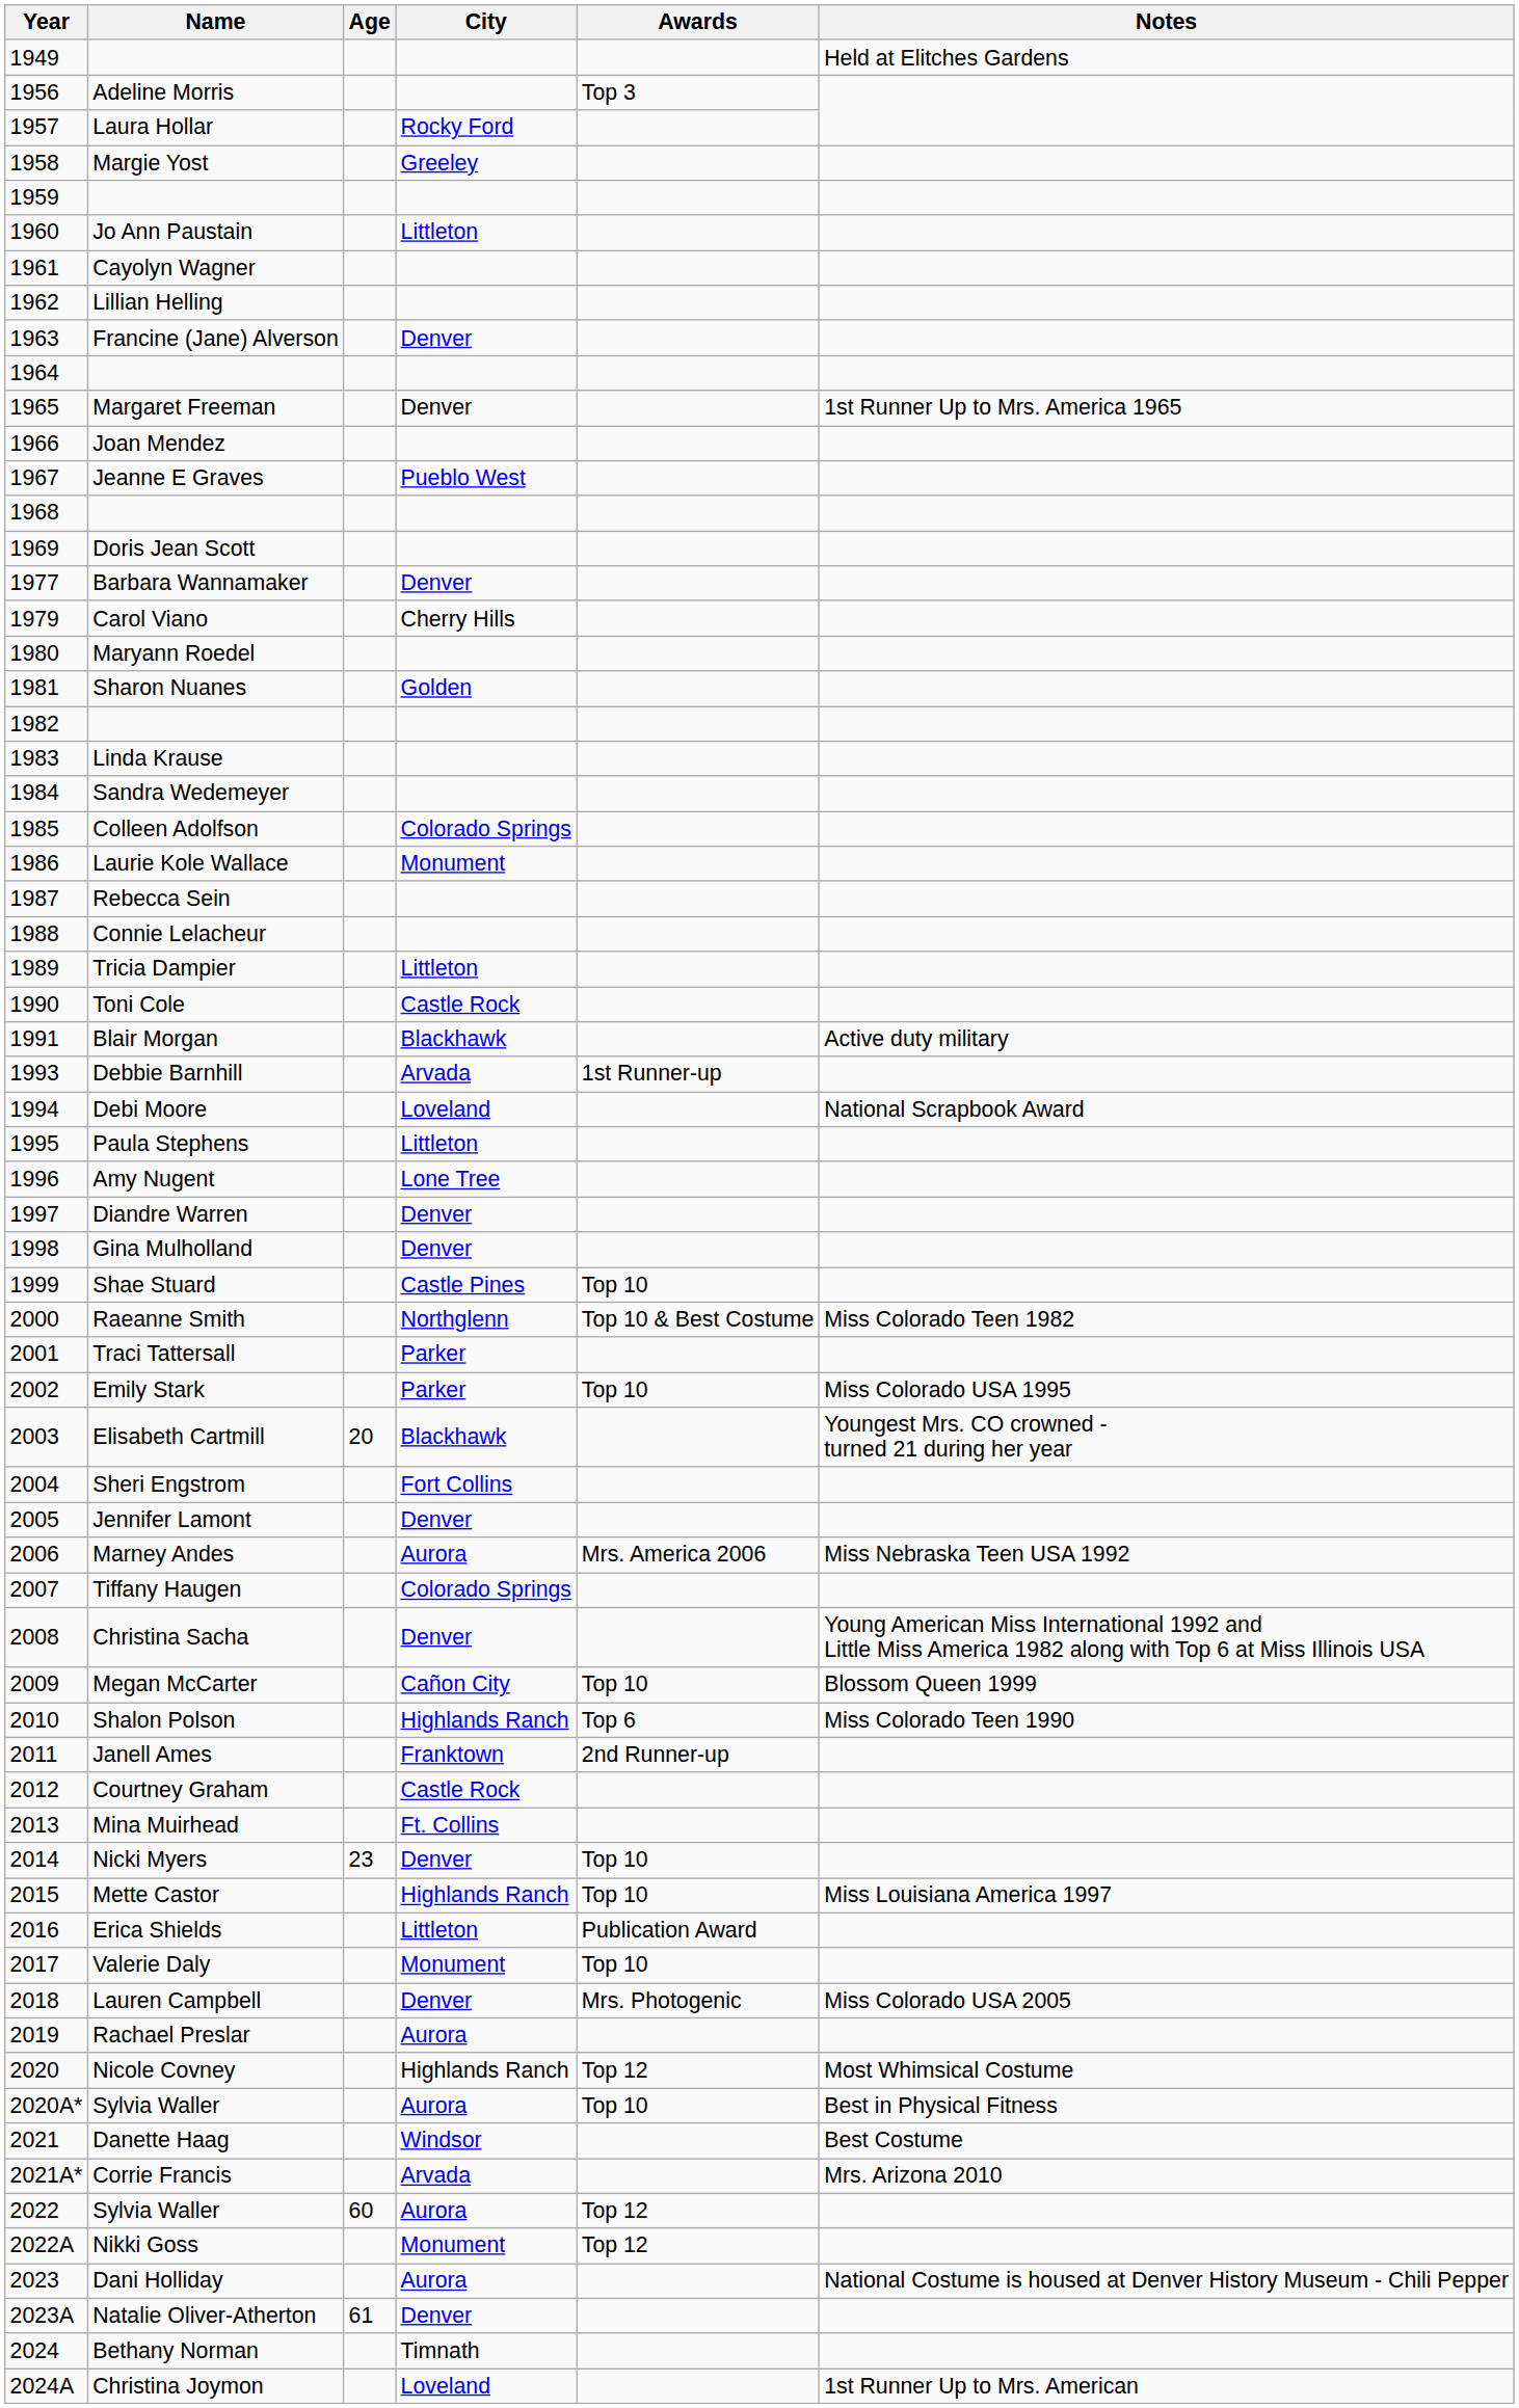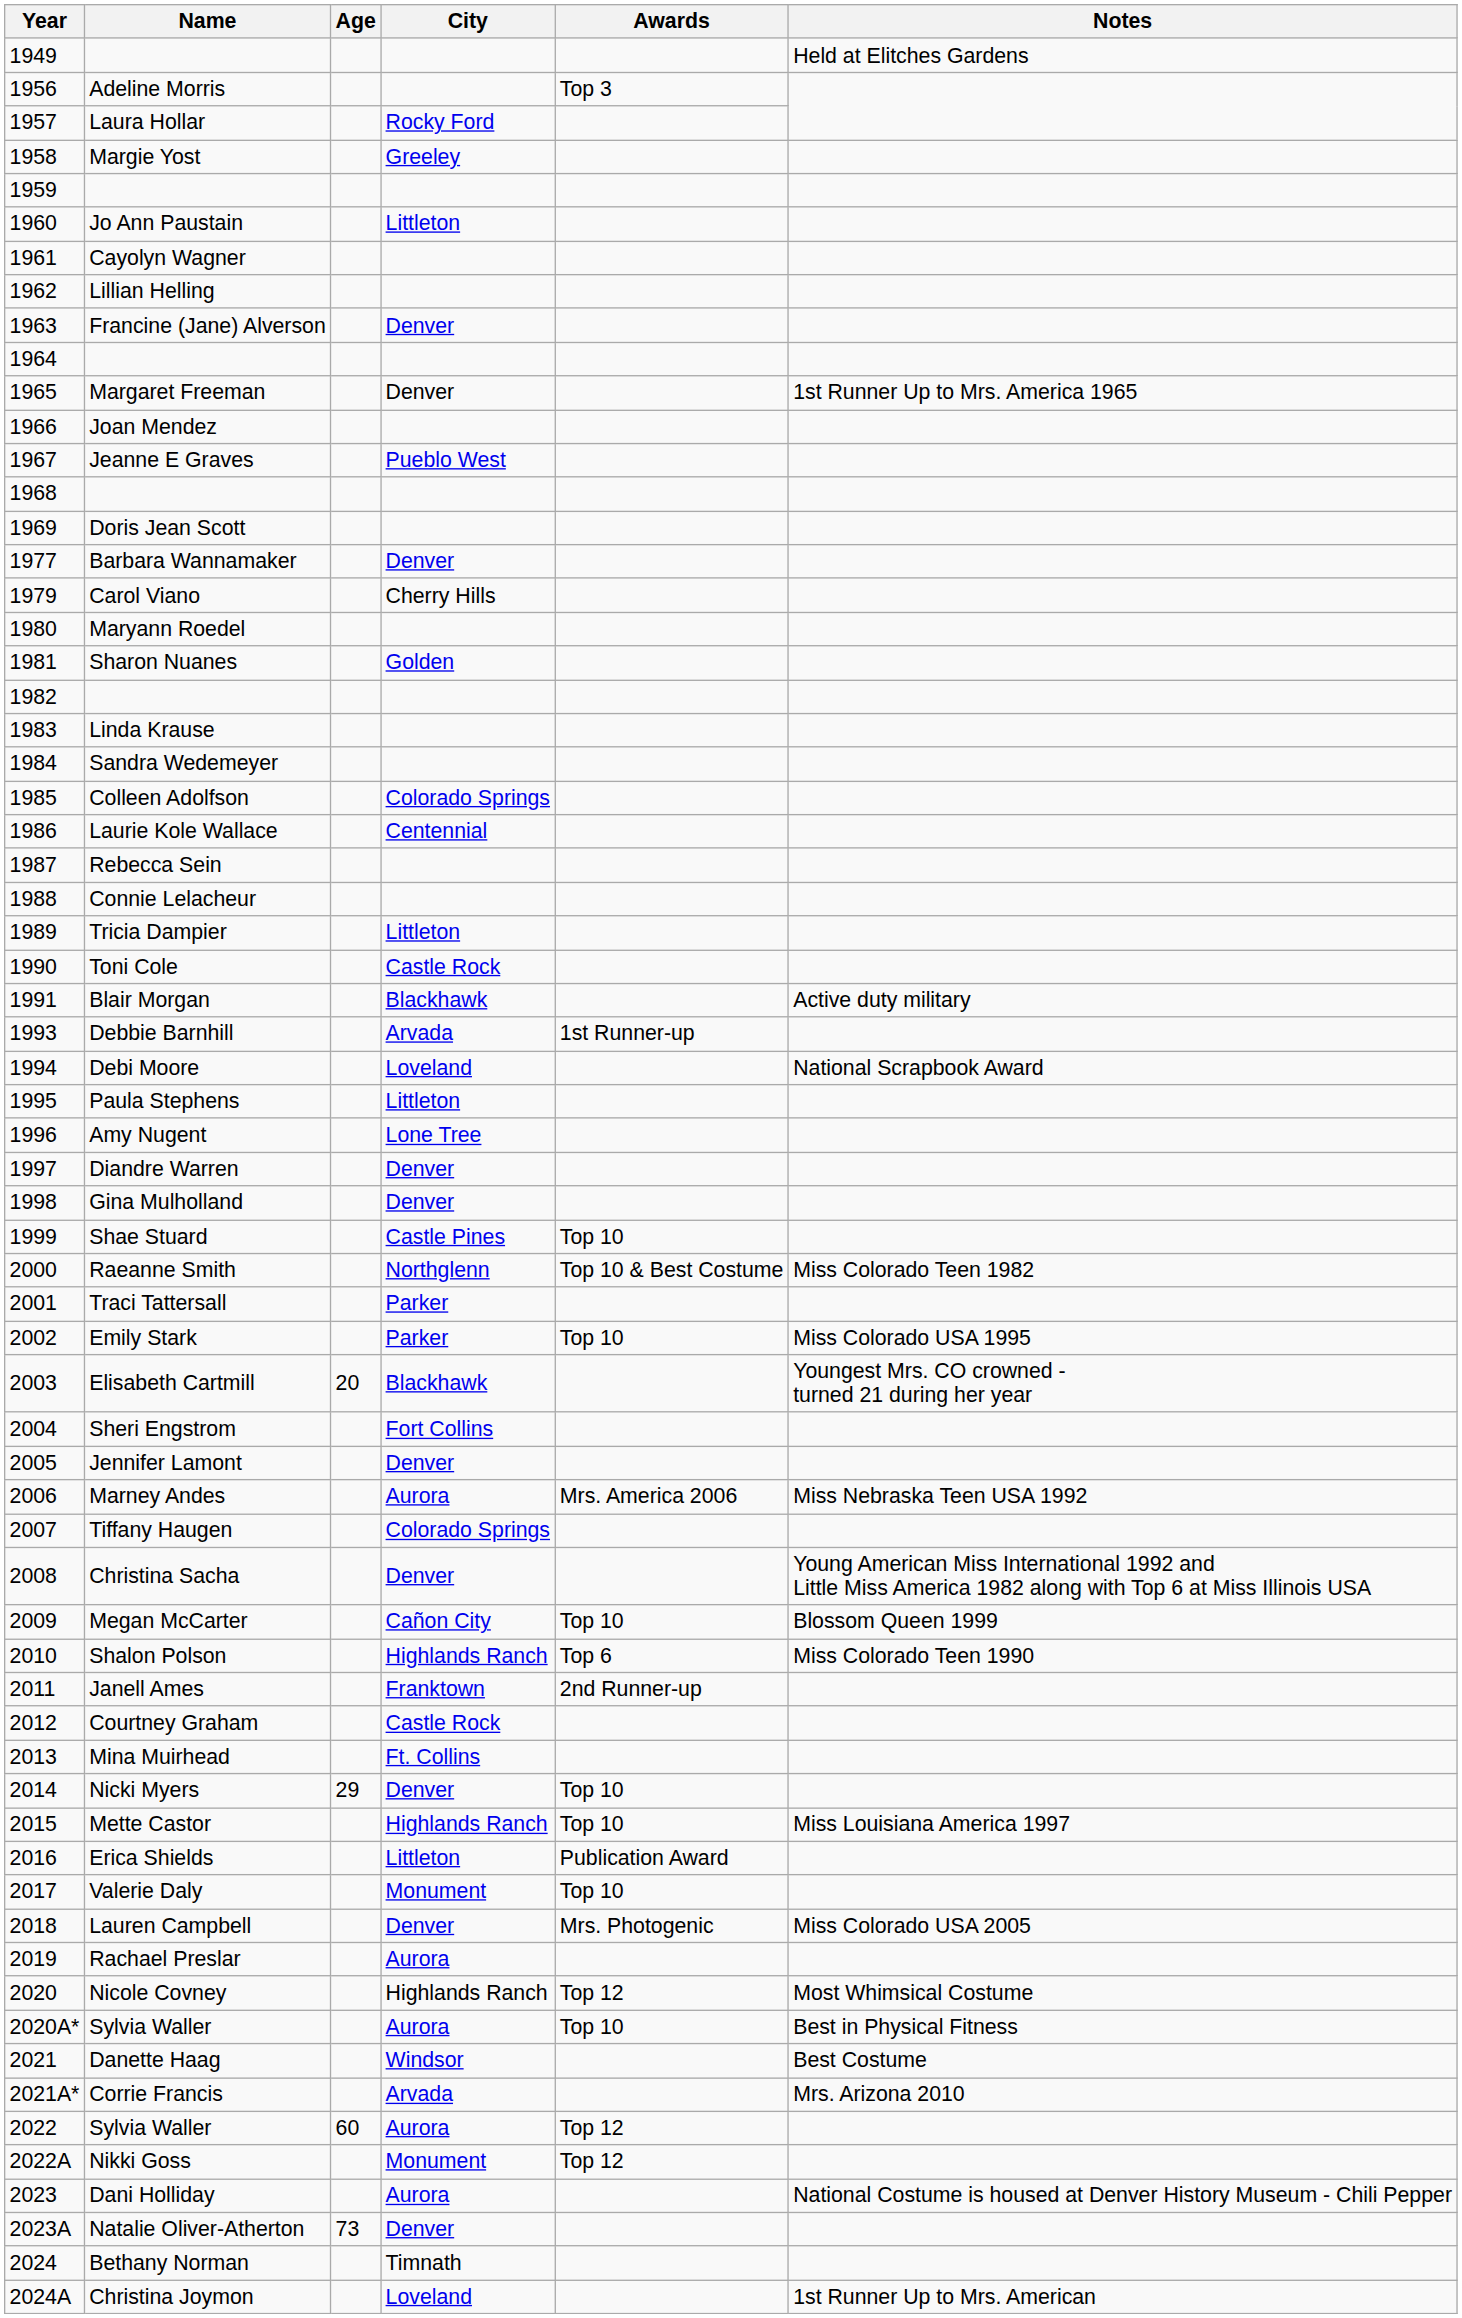 <table class="wikitable">
 <tr>
 <th>Year</th>
 <th>Name</th>
 <th>Age</th>
 <th>City</th>
 <th>Awards</th>
 <th>Notes</th>
 </tr>
 <tr>
 <td>1949</td>
 <td></td>
 <td></td>
 <td></td>
 <td></td>
 <td>Held at Elitches Gardens</td>
 </tr>
 <tr>
 <td>1956</td>
 <td>Adeline Morris</td>
 <td></td>
 <td></td>
 <td>Top 3</td>
 </tr>
 <tr>
 <td>1957</td>
 <td>Laura Hollar</td>
 <td></td>
 <td><a href='#'>Rocky Ford</a></td>
 <td></td>
 </tr>
 <tr>
 <td>1958</td>
 <td>Margie Yost</td>
 <td></td>
 <td><a href='#'>Greeley</a></td>
 <td></td>
 <td></td>
 </tr>
 <tr>
 <td>1959</td>
 <td></td>
 <td></td>
 <td></td>
 <td></td>
 <td></td>
 </tr>
 <tr>
 <td>1960</td>
 <td>Jo Ann Paustain</td>
 <td></td>
 <td><a href='#'>Littleton</a></td>
 <td></td>
 <td></td>
 </tr>
 <tr>
 <td>1961</td>
 <td>Cayolyn Wagner</td>
 <td></td>
 <td></td>
 <td></td>
 <td></td>
 </tr>
 <tr>
 <td>1962</td>
 <td>Lillian Helling</td>
 <td></td>
 <td></td>
 <td></td>
 <td></td>
 </tr>
 <tr>
 <td>1963</td>
 <td>Francine (Jane) Alverson</td>
 <td></td>
 <td><a href='#'>Denver</a></td>
 <td></td>
 <td></td>
 </tr>
 <tr>
 <td>1964</td>
 <td></td>
 <td></td>
 <td></td>
 <td></td>
 <td></td>
 </tr>
 <tr>
 <td>1965</td>
 <td>Margaret Freeman</td>
 <td></td>
 <td>Denver</td>
 <td></td>
 <td>1st Runner Up to Mrs. America 1965</td>
 </tr>
 <tr>
 <td>1966</td>
 <td>Joan Mendez</td>
 <td></td>
 <td></td>
 <td></td>
 <td></td>
 </tr>
 <tr>
 <td>1967</td>
 <td>Jeanne E Graves</td>
 <td></td>
 <td><a href='#'>Pueblo West</a></td>
 <td></td>
 <td></td>
 </tr>
 <tr>
 <td>1968</td>
 <td></td>
 <td></td>
 <td></td>
 <td></td>
 <td></td>
 </tr>
 <tr>
 <td>1969</td>
 <td>Doris Jean Scott</td>
 <td></td>
 <td></td>
 <td></td>
 <td></td>
 </tr>
 <tr>
 <td>1977</td>
 <td>Barbara Wannamaker</td>
 <td></td>
 <td><a href='#'>Denver</a></td>
 <td></td>
 <td></td>
 </tr>
 <tr>
 <td>1979</td>
 <td>Carol Viano</td>
 <td></td>
 <td>Cherry Hills</td>
 <td></td>
 <td></td>
 </tr>
 <tr>
 <td>1980</td>
 <td>Maryann Roedel</td>
 <td></td>
 <td></td>
 <td></td>
 <td></td>
 </tr>
 <tr>
 <td>1981</td>
 <td>Sharon Nuanes</td>
 <td></td>
 <td><a href='#'>Golden</a></td>
 <td></td>
 <td></td>
 </tr>
 <tr>
 <td>1982</td>
 <td></td>
 <td></td>
 <td></td>
 <td></td>
 <td></td>
 </tr>
 <tr>
 <td>1983</td>
 <td>Linda Krause</td>
 <td></td>
 <td></td>
 <td></td>
 <td></td>
 </tr>
 <tr>
 <td>1984</td>
 <td>Sandra Wedemeyer</td>
 <td></td>
 <td></td>
 <td></td>
 <td></td>
 </tr>
 <tr>
 <td>1985</td>
 <td>Colleen Adolfson</td>
 <td></td>
 <td><a href='#'>Colorado Springs</a></td>
 <td></td>
 <td></td>
 </tr>
 <tr>
 <td>1986</td>
 <td>Laurie Kole Wallace</td>
 <td></td>
-<td><a href='#'>Monument</a></td>
+<td><a href='#'>Centennial</a></td>
 <td></td>
 <td></td>
 </tr>
 <tr>
 <td>1987</td>
 <td>Rebecca Sein</td>
 <td></td>
 <td></td>
 <td></td>
 <td></td>
 </tr>
 <tr>
 <td>1988</td>
 <td>Connie Lelacheur</td>
 <td></td>
 <td></td>
 <td></td>
 <td></td>
 </tr>
 <tr>
 <td>1989</td>
 <td>Tricia Dampier</td>
 <td></td>
 <td><a href='#'>Littleton</a></td>
 <td></td>
 <td></td>
 </tr>
 <tr>
 <td>1990</td>
 <td>Toni Cole</td>
 <td></td>
 <td><a href='#'>Castle Rock</a></td>
 <td></td>
 <td></td>
 </tr>
 <tr>
 <td>1991</td>
 <td>Blair Morgan</td>
 <td></td>
 <td><a href='#'>Blackhawk</a></td>
 <td></td>
 <td>Active duty military</td>
 </tr>
 <tr>
 <td>1993</td>
 <td>Debbie Barnhill</td>
 <td></td>
 <td><a href='#'>Arvada</a></td>
 <td>1st Runner-up</td>
 <td></td>
 </tr>
 <tr>
 <td>1994</td>
 <td>Debi Moore</td>
 <td></td>
 <td><a href='#'>Loveland</a></td>
 <td></td>
 <td>National Scrapbook Award</td>
 </tr>
 <tr>
 <td>1995</td>
 <td>Paula Stephens</td>
 <td></td>
 <td><a href='#'>Littleton</a></td>
 <td></td>
 <td></td>
 </tr>
 <tr>
 <td>1996</td>
 <td>Amy Nugent</td>
 <td></td>
 <td><a href='#'>Lone Tree</a></td>
 <td></td>
 <td></td>
 </tr>
 <tr>
 <td>1997</td>
 <td>Diandre Warren</td>
 <td></td>
 <td><a href='#'>Denver</a></td>
 <td></td>
 <td></td>
 </tr>
 <tr>
 <td>1998</td>
 <td>Gina Mulholland</td>
 <td></td>
 <td><a href='#'>Denver</a></td>
 <td></td>
 <td></td>
 </tr>
 <tr>
 <td>1999</td>
 <td>Shae Stuard</td>
 <td></td>
 <td><a href='#'>Castle Pines</a></td>
 <td>Top 10</td>
 <td></td>
 </tr>
 <tr>
 <td>2000</td>
 <td>Raeanne Smith</td>
 <td></td>
 <td><a href='#'>Northglenn</a></td>
 <td>Top 10 & Best Costume</td>
 <td>Miss Colorado Teen 1982</td>
 </tr>
 <tr>
 <td>2001</td>
 <td>Traci Tattersall</td>
 <td></td>
 <td><a href='#'>Parker</a></td>
 <td></td>
 <td></td>
 </tr>
 <tr>
 <td>2002</td>
 <td>Emily Stark</td>
 <td></td>
 <td><a href='#'>Parker</a></td>
 <td>Top 10</td>
 <td>Miss Colorado USA 1995</td>
 </tr>
 <tr>
 <td>2003</td>
 <td>Elisabeth Cartmill</td>
 <td>20</td>
 <td><a href='#'>Blackhawk</a></td>
 <td></td>
 <td>Youngest Mrs. CO crowned -<br>turned 21 during her year</td>
 </tr>
 <tr>
 <td>2004</td>
 <td>Sheri Engstrom</td>
 <td></td>
 <td><a href='#'>Fort Collins</a></td>
 <td></td>
 <td></td>
 </tr>
 <tr>
 <td>2005</td>
 <td>Jennifer Lamont</td>
 <td></td>
 <td><a href='#'>Denver</a></td>
 <td></td>
 <td></td>
 </tr>
 <tr>
 <td>2006</td>
 <td>Marney Andes</td>
 <td></td>
 <td><a href='#'>Aurora</a></td>
 <td>Mrs. America 2006</td>
 <td>Miss Nebraska Teen USA 1992</td>
 </tr>
 <tr>
 <td>2007</td>
 <td>Tiffany Haugen</td>
 <td></td>
 <td><a href='#'>Colorado Springs</a></td>
 <td></td>
 <td></td>
 </tr>
 <tr>
 <td>2008</td>
 <td>Christina Sacha</td>
 <td></td>
 <td><a href='#'>Denver</a></td>
 <td></td>
 <td>Young American Miss International 1992 and<br>Little Miss America 1982 along with Top 6 at Miss Illinois USA</td>
 </tr>
 <tr>
 <td>2009</td>
 <td>Megan McCarter</td>
 <td></td>
 <td><a href='#'>Cañon City</a></td>
 <td>Top 10</td>
 <td>Blossom Queen 1999</td>
 </tr>
 <tr>
 <td>2010</td>
 <td>Shalon Polson</td>
 <td></td>
 <td><a href='#'>Highlands Ranch</a></td>
 <td>Top 6</td>
 <td>Miss Colorado Teen 1990</td>
 </tr>
 <tr>
 <td>2011</td>
 <td>Janell Ames</td>
 <td></td>
 <td><a href='#'>Franktown</a></td>
 <td>2nd Runner-up</td>
 <td></td>
 </tr>
 <tr>
 <td>2012</td>
 <td>Courtney Graham</td>
 <td></td>
 <td><a href='#'>Castle Rock</a></td>
 <td></td>
 <td></td>
 </tr>
 <tr>
 <td>2013</td>
 <td>Mina Muirhead</td>
 <td></td>
 <td><a href='#'>Ft. Collins</a></td>
 <td></td>
 <td></td>
 </tr>
 <tr>
 <td>2014</td>
 <td>Nicki Myers</td>
-<td>23</td>
+<td>29</td>
 <td><a href='#'>Denver</a></td>
 <td>Top 10</td>
 <td></td>
 </tr>
 <tr>
 <td>2015</td>
 <td>Mette Castor</td>
 <td></td>
 <td><a href='#'>Highlands Ranch</a></td>
 <td>Top 10</td>
 <td>Miss Louisiana America 1997</td>
 </tr>
 <tr>
 <td>2016</td>
 <td>Erica Shields</td>
 <td></td>
 <td><a href='#'>Littleton</a></td>
 <td>Publication Award</td>
 <td></td>
 </tr>
 <tr>
 <td>2017</td>
 <td>Valerie Daly</td>
 <td></td>
 <td><a href='#'>Monument</a></td>
 <td>Top 10</td>
 <td></td>
 </tr>
 <tr>
 <td>2018</td>
 <td>Lauren Campbell</td>
 <td></td>
 <td><a href='#'>Denver</a></td>
 <td>Mrs. Photogenic</td>
 <td>Miss Colorado USA  2005</td>
 </tr>
 <tr>
 <td>2019</td>
 <td>Rachael Preslar</td>
 <td></td>
 <td><a href='#'>Aurora</a></td>
 <td></td>
 <td></td>
 </tr>
 <tr>
 <td>2020</td>
 <td>Nicole Covney</td>
 <td></td>
 <td>Highlands Ranch</td>
 <td>Top 12</td>
 <td>Most Whimsical Costume</td>
 </tr>
 <tr>
 <td>2020A*</td>
 <td>Sylvia Waller</td>
 <td></td>
 <td><a href='#'>Aurora</a></td>
 <td>Top 10</td>
 <td>Best in Physical Fitness</td>
 </tr>
 <tr>
 <td>2021</td>
 <td>Danette Haag</td>
 <td></td>
 <td><a href='#'>Windsor</a></td>
 <td></td>
 <td>Best Costume</td>
 </tr>
 <tr>
 <td>2021A*</td>
 <td>Corrie Francis</td>
 <td></td>
 <td><a href='#'>Arvada</a></td>
 <td></td>
 <td>Mrs. Arizona 2010</td>
 </tr>
 <tr>
 <td>2022</td>
 <td>Sylvia Waller</td>
 <td>60</td>
 <td><a href='#'>Aurora</a></td>
 <td>Top 12</td>
 <td></td>
 </tr>
 <tr>
 <td>2022A</td>
 <td>Nikki Goss</td>
 <td></td>
 <td><a href='#'>Monument</a></td>
 <td>Top 12</td>
 <td></td>
 </tr>
 <tr>
 <td>2023</td>
 <td>Dani Holliday</td>
 <td></td>
 <td><a href='#'>Aurora</a></td>
 <td></td>
 <td>National Costume is housed at Denver History Museum - Chili Pepper</td>
 </tr>
 <tr>
 <td>2023A</td>
 <td>Natalie Oliver-Atherton</td>
-<td>61</td>
+<td>73</td>
 <td><a href='#'>Denver</a></td>
 <td></td>
 <td></td>
 </tr>
 <tr>
 <td>2024</td>
 <td>Bethany Norman</td>
 <td></td>
 <td>Timnath</td>
 <td></td>
 <td></td>
 </tr>
 <tr>
 <td>2024A</td>
 <td>Christina Joymon</td>
 <td></td>
 <td><a href='#'>Loveland</a></td>
 <td></td>
 <td>1st Runner Up to Mrs. American</td>
 </tr>
 </table>
